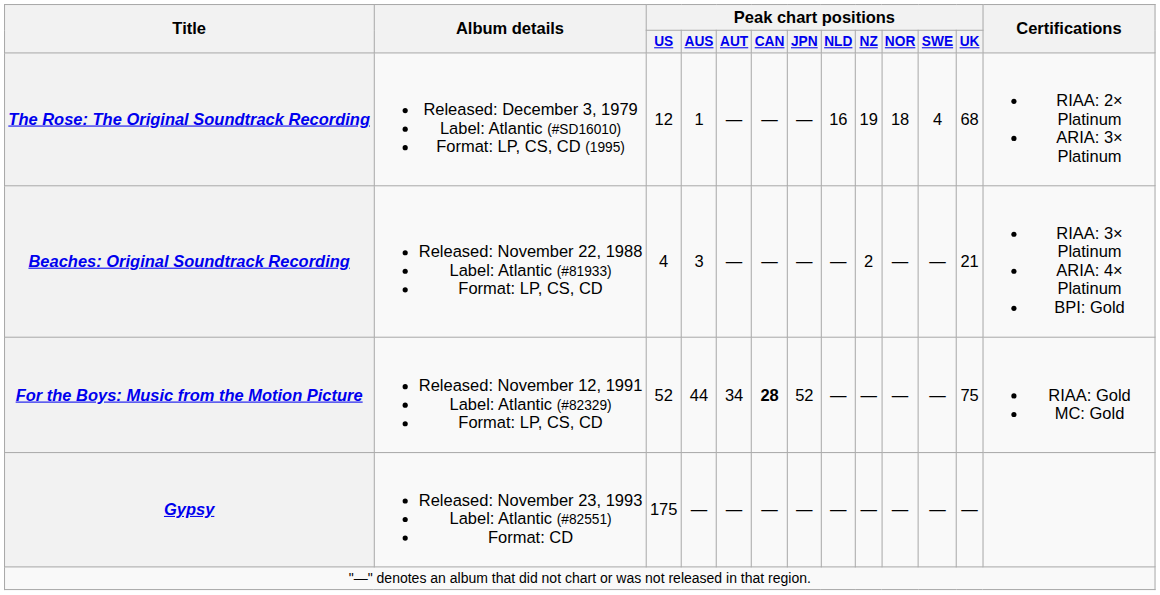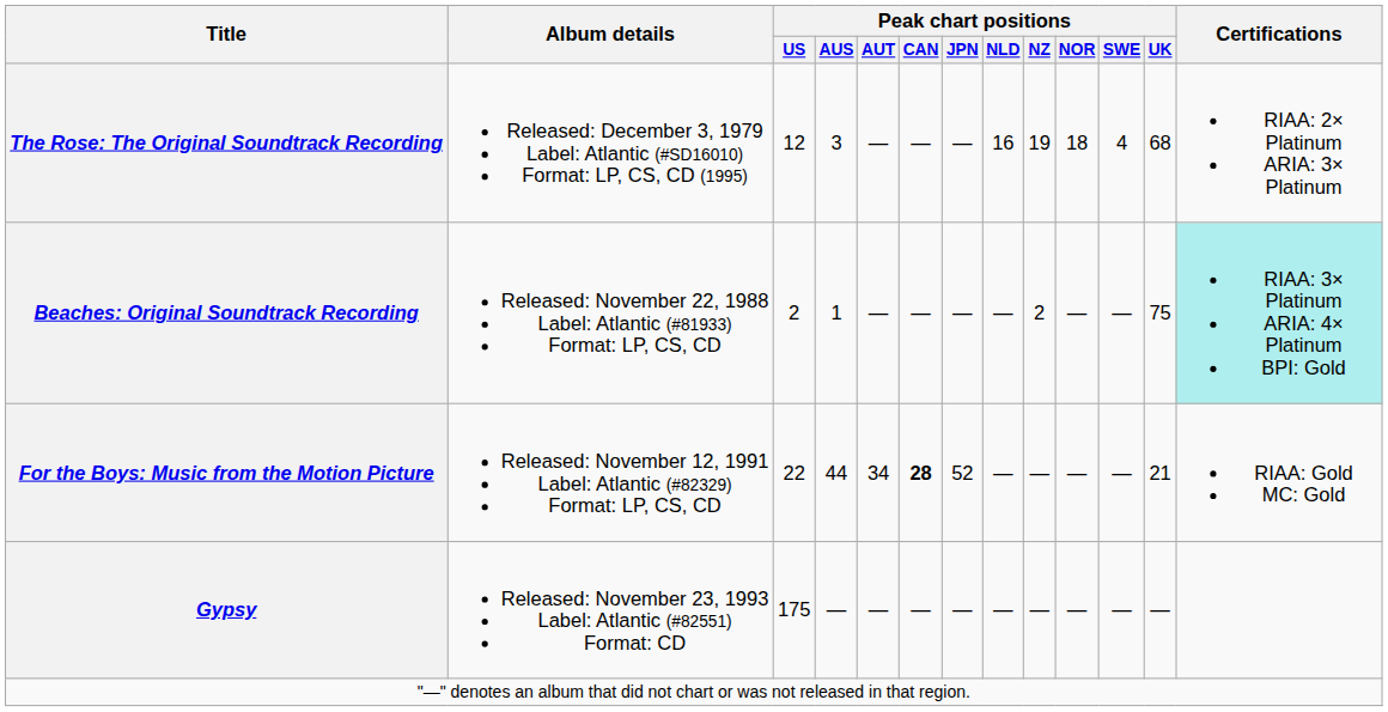 <table class="wikitable plainrowheaders" style="text-align:center;">
 <tr>
 <th scope="col" rowspan="2">Title</th>
 <th scope="col" rowspan="2">Album details</th>
 <th colspan="10" width="180">Peak chart positions</th>
 <th rowspan="2" width="160">Certifications</th>
 </tr>
 <tr style="font-size:smaller;">
 <th width="20"><a href='#'>US</a><br></th>
 <th width="15"><a href='#'>AUS</a><br></th>
 <th width="15"><a href='#'>AUT</a><br></th>
 <th width="15"><a href='#'>CAN</a><br></th>
 <th width="15"><a href='#'>JPN</a><br></th>
 <th width="14"><a href='#'>NLD</a><br></th>
 <th width="14"><a href='#'>NZ</a><br></th>
 <th width="14"><a href='#'>NOR</a><br></th>
 <th width="14"><a href='#'>SWE</a><br></th>
 <th width="14"><a href='#'>UK</a><br></th>
 </tr>
 <tr>
 <th scope="row"><em><a href='#'>The Rose: The Original Soundtrack Recording</a></em></th>
 <td><br><ul><li>Released: December 3, 1979</li><li>Label: Atlantic <small>(#SD16010)</small></li><li>Format: LP, CS, CD <small>(1995)</small></li></ul></td>
 <td>12</td>
-<td>1</td>
+<td>3</td>
 <td>—</td>
 <td>—</td>
 <td>—</td>
 <td>16</td>
 <td>19</td>
 <td>18</td>
 <td>4</td>
 <td>68</td>
 <td><br><ul><li>RIAA: 2× Platinum</li><li>ARIA: 3× Platinum</li></ul></td>
 </tr>
 <tr>
 <th scope="row"><em><a href='#'>Beaches: Original Soundtrack Recording</a></em></th>
 <td><br><ul><li>Released: November 22, 1988</li><li>Label: Atlantic <small>(#81933)</small></li><li>Format: LP, CS, CD</li></ul></td>
-<td>4</td>
-<td>3</td>
+<td>2</td>
+<td>1</td>
 <td>—</td>
 <td>—</td>
 <td>—</td>
 <td>—</td>
 <td>2</td>
 <td>—</td>
 <td>—</td>
-<td>21</td>
-<td><br><ul><li>RIAA: 3× Platinum</li><li>ARIA: 4× Platinum</li><li>BPI: Gold</li></ul></td>
+<td>75</td>
+<td style="background: paleturquoise;"><br><ul><li>RIAA: 3× Platinum</li><li>ARIA: 4× Platinum</li><li>BPI: Gold</li></ul></td>
 </tr>
 <tr>
 <th scope="row"><em><a href='#'>For the Boys: Music from the Motion Picture</a></em></th>
 <td><br><ul><li>Released: November 12, 1991</li><li>Label: Atlantic <small>(#82329)</small></li><li>Format: LP, CS, CD</li></ul></td>
-<td>52</td>
+<td>22</td>
 <td>44</td>
 <td>34</td>
 <td><strong>28</strong></td>
 <td>52</td>
 <td>—</td>
 <td>—</td>
 <td>—</td>
 <td>—</td>
-<td>75</td>
+<td>21</td>
 <td><br><ul><li>RIAA: Gold</li><li>MC: Gold</li></ul></td>
 </tr>
 <tr>
 <th scope="row"><em><a href='#'>Gypsy</a></em></th>
 <td><br><ul><li>Released: November 23, 1993</li><li>Label: Atlantic <small>(#82551)</small></li><li>Format: CD</li></ul></td>
 <td>175</td>
 <td>—</td>
 <td>—</td>
 <td>—</td>
 <td>—</td>
 <td>—</td>
 <td>—</td>
 <td>—</td>
 <td>—</td>
 <td>—</td>
 <td></td>
 </tr>
 <tr>
 <td colspan="19" style="font-size: 85%">"—" denotes an album that did not chart or was not released in that region.</td>
 </tr>
 </table>
